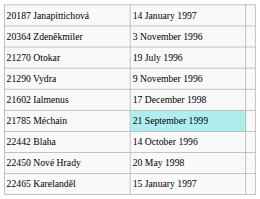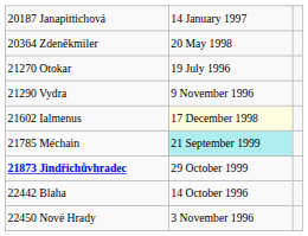 <table class="wikitable" style="font-size: 89%; float: left; width: 26em; margin-right: 1em; height: 280px">
 <tr>
 <td>20187 Janapittichová</td>
 <td>14 January 1997</td>
 <td></td>
 </tr>
 <tr>
 <td>20364 Zdeněkmiler</td>
-<td>3 November 1996</td>
+<td>20 May 1998</td>
 <td> </td>
 </tr>
 <tr>
 <td>21270 Otokar</td>
 <td>19 July 1996</td>
 <td> </td>
 </tr>
 <tr>
 <td>21290 Vydra</td>
 <td>9 November 1996</td>
 <td> </td>
 </tr>
 <tr>
 <td>21602 Ialmenus</td>
-<td>17 December 1998</td>
+<td style="background: lightyellow;">17 December 1998</td>
 <td> </td>
 </tr>
 <tr>
 <td>21785 Méchain</td>
 <td style="background: paleturquoise;">21 September 1999</td>
 <td></td>
 </tr>
 <tr>
+<td><strong><a href='#'>21873 Jindřichůvhradec</a></strong></td>
+<td>29 October 1999</td>
+<td> </td>
+</tr>
+<tr>
 <td>22442 Blaha</td>
 <td>14 October 1996</td>
 <td> </td>
 </tr>
 <tr>
 <td>22450 Nové Hrady</td>
-<td>20 May 1998</td>
-<td> </td>
-</tr>
-<tr>
-<td>22465 Karelanděl</td>
-<td>15 January 1997</td>
+<td>3 November 1996</td>
 <td> </td>
 </tr>
 </table>
